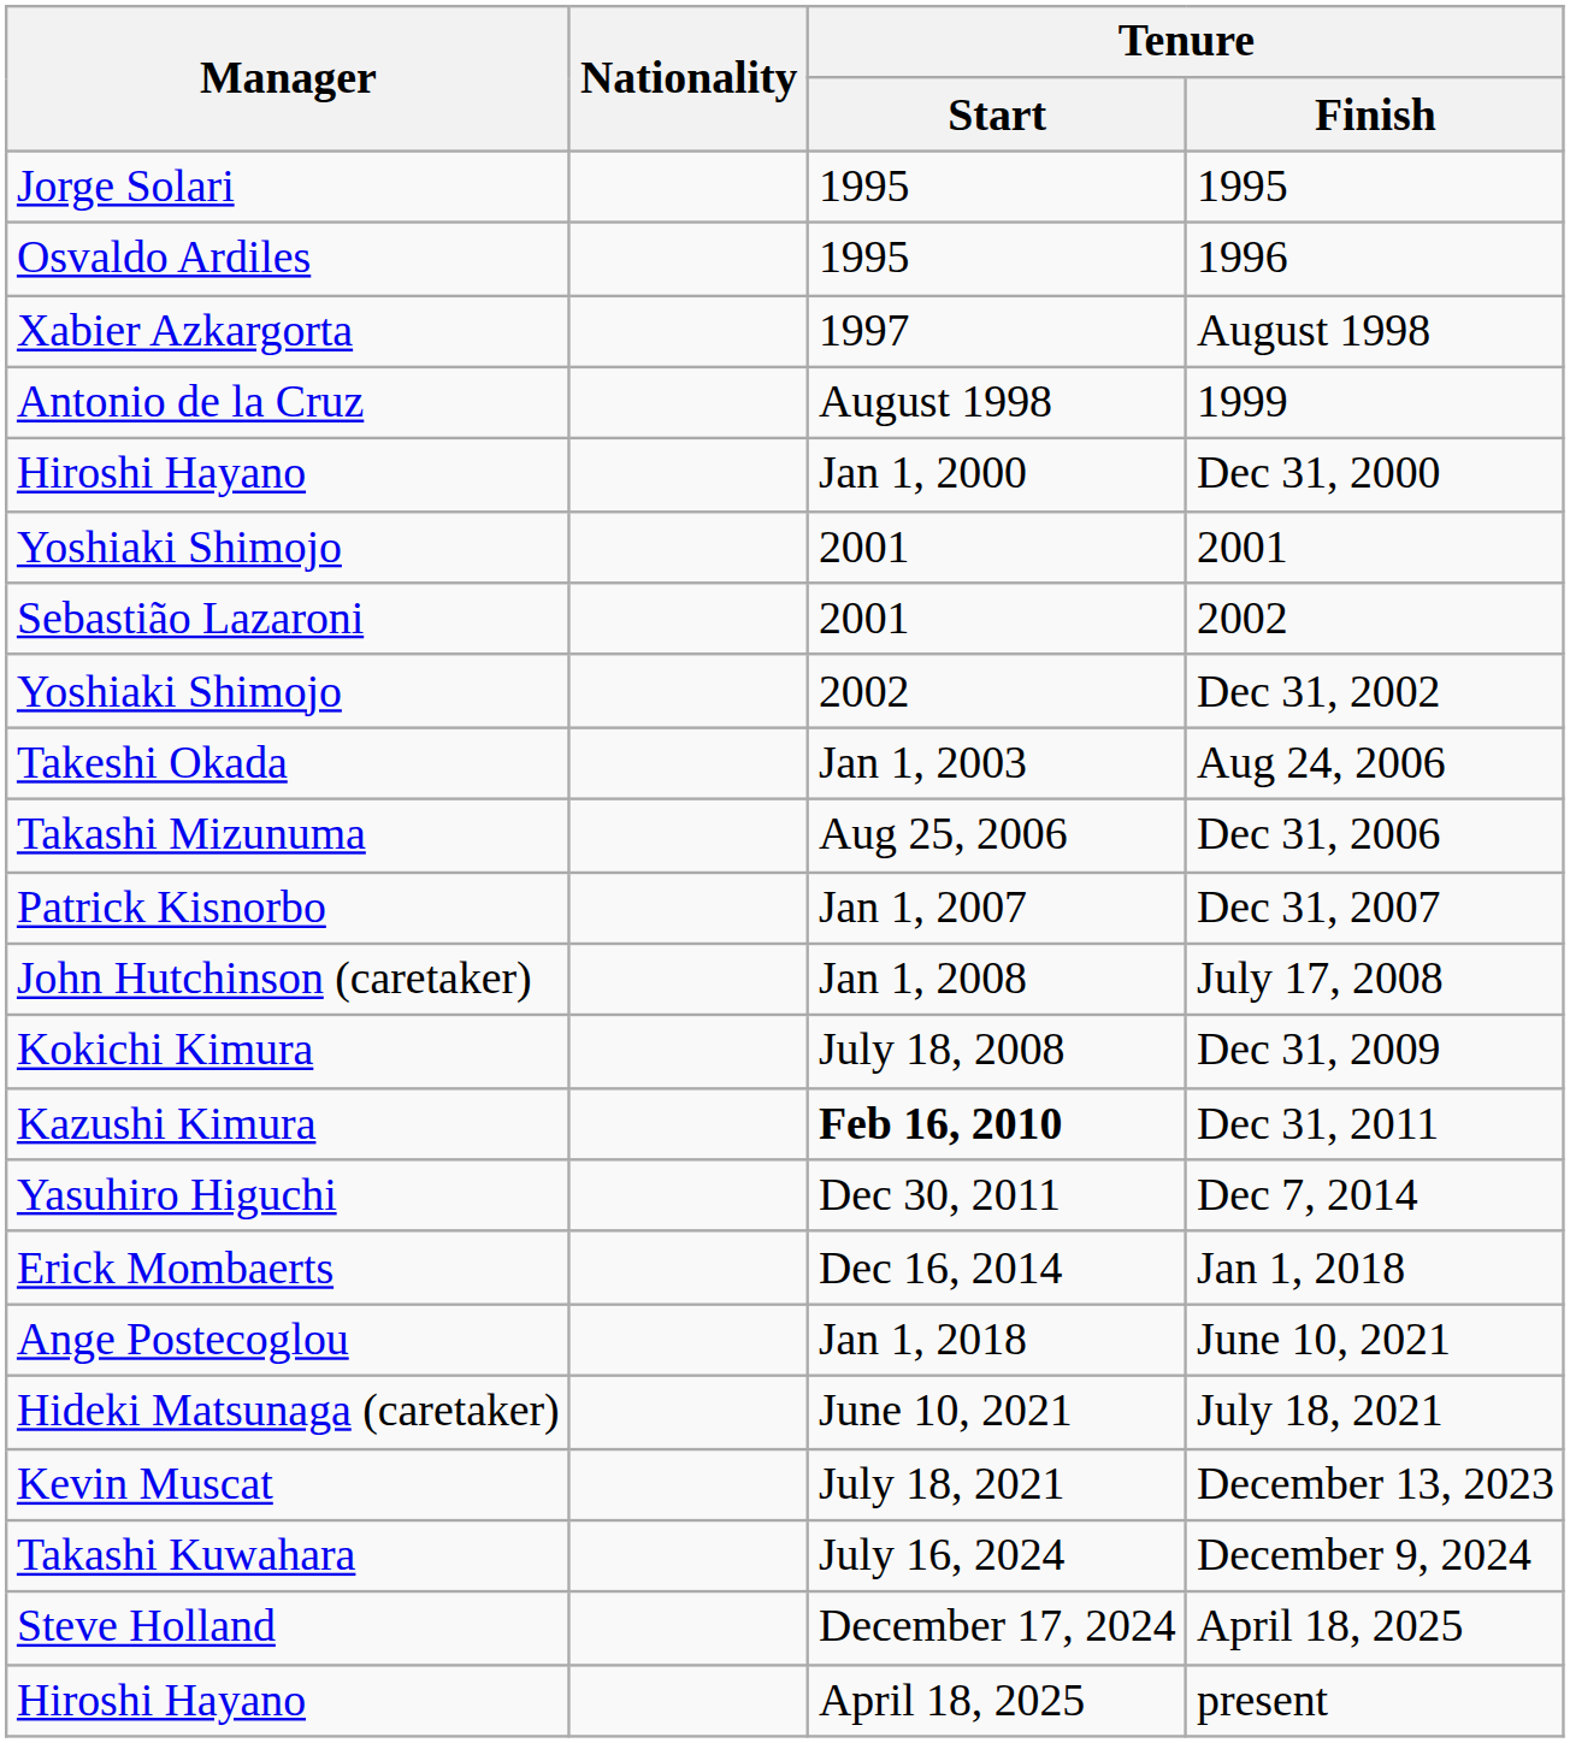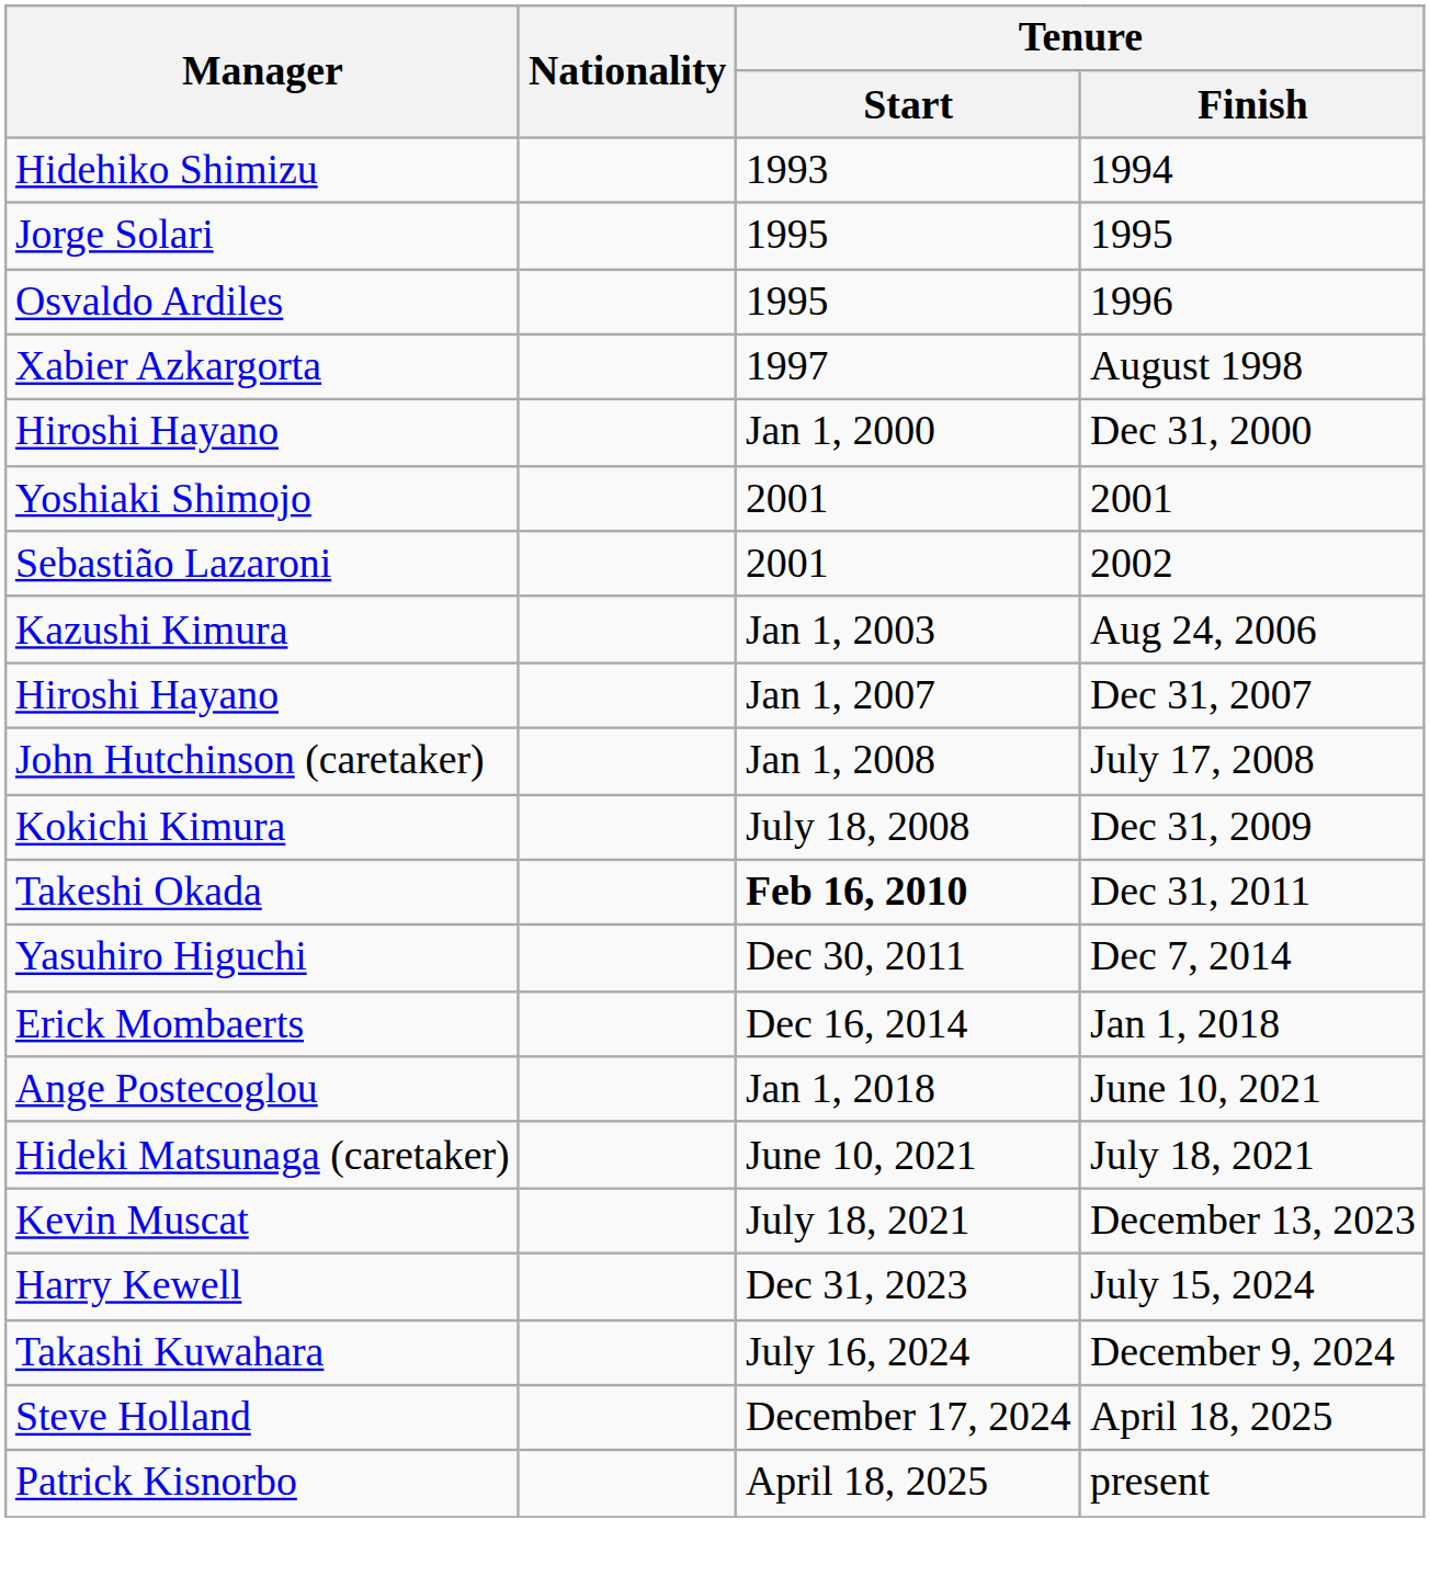 <table class="wikitable">
 <tr>
 <th rowspan="2">Manager</th>
 <th rowspan="2">Nationality</th>
 <th colspan="2">Tenure  </th>
 </tr>
 <tr>
 <th>Start</th>
 <th>Finish </th>
+</tr>
+<tr>
+<td><a href='#'>Hidehiko Shimizu</a></td>
+<td></td>
+<td>1993</td>
+<td>1994<br></td>
 </tr>
 <tr>
 <td><a href='#'>Jorge Solari</a></td>
 <td></td>
 <td>1995</td>
 <td>1995<br></td>
 </tr>
 <tr>
 <td><a href='#'>Osvaldo Ardiles</a></td>
 <td></td>
 <td>1995</td>
 <td>1996<br></td>
 </tr>
 <tr>
 <td><a href='#'>Xabier Azkargorta</a></td>
 <td></td>
 <td>1997</td>
 <td>August 1998<br></td>
 </tr>
 <tr>
-<td><a href='#'>Antonio de la Cruz</a></td>
-<td></td>
-<td>August 1998</td>
-<td>1999<br></td>
-</tr>
-<tr>
 <td><a href='#'>Hiroshi Hayano</a></td>
 <td></td>
 <td>Jan 1, 2000</td>
 <td>Dec 31, 2000<br></td>
 </tr>
 <tr>
 <td><a href='#'>Yoshiaki Shimojo</a></td>
 <td></td>
 <td>2001</td>
 <td>2001<br></td>
 </tr>
 <tr>
 <td><a href='#'>Sebastião Lazaroni</a></td>
 <td></td>
 <td>2001</td>
 <td>2002<br></td>
 </tr>
 <tr>
-<td><a href='#'>Yoshiaki Shimojo</a></td>
-<td></td>
-<td>2002</td>
-<td>Dec 31, 2002<br></td>
-</tr>
-<tr>
-<td><a href='#'>Takeshi Okada</a></td>
+<td><a href='#'>Kazushi Kimura</a></td>
 <td></td>
 <td>Jan 1, 2003</td>
 <td>Aug 24, 2006<br></td>
 </tr>
 <tr>
-<td><a href='#'>Takashi Mizunuma</a></td>
-<td></td>
-<td>Aug 25, 2006</td>
-<td>Dec 31, 2006<br></td>
-</tr>
-<tr>
-<td><a href='#'>Patrick Kisnorbo</a></td>
+<td><a href='#'>Hiroshi Hayano</a></td>
 <td></td>
 <td>Jan 1, 2007</td>
 <td>Dec 31, 2007<br></td>
 </tr>
 <tr>
 <td><a href='#'>John Hutchinson</a> (caretaker)</td>
 <td></td>
 <td>Jan 1, 2008</td>
 <td>July 17, 2008<br></td>
 </tr>
 <tr>
 <td><a href='#'>Kokichi Kimura</a></td>
 <td></td>
 <td>July 18, 2008</td>
 <td>Dec 31, 2009<br></td>
 </tr>
 <tr>
-<td><a href='#'>Kazushi Kimura</a></td>
+<td><a href='#'>Takeshi Okada</a></td>
 <td></td>
 <td><strong>Feb 16, 2010</strong></td>
 <td>Dec 31, 2011<br></td>
 </tr>
 <tr>
 <td><a href='#'>Yasuhiro Higuchi</a></td>
 <td></td>
 <td>Dec 30, 2011</td>
 <td>Dec 7, 2014<br></td>
 </tr>
 <tr>
 <td><a href='#'>Erick Mombaerts</a></td>
 <td></td>
 <td>Dec 16, 2014</td>
 <td>Jan 1, 2018<br></td>
 </tr>
 <tr>
 <td><a href='#'>Ange Postecoglou</a></td>
 <td></td>
 <td>Jan 1, 2018</td>
 <td>June 10, 2021<br></td>
 </tr>
 <tr>
 <td><a href='#'>Hideki Matsunaga</a> (caretaker)</td>
 <td></td>
 <td>June 10, 2021</td>
 <td>July 18, 2021<br></td>
 </tr>
 <tr>
 <td><a href='#'>Kevin Muscat</a></td>
 <td></td>
 <td>July 18, 2021</td>
 <td>December 13, 2023<br></td>
 </tr>
 <tr>
+<td><a href='#'>Harry Kewell</a></td>
+<td></td>
+<td>Dec 31, 2023</td>
+<td>July 15, 2024<br></td>
+</tr>
+<tr>
 <td><a href='#'>Takashi Kuwahara</a></td>
 <td></td>
 <td>July 16, 2024</td>
 <td>December 9, 2024<br></td>
 </tr>
 <tr>
 <td><a href='#'>Steve Holland</a></td>
 <td></td>
 <td>December 17, 2024</td>
 <td>April 18, 2025<br></td>
 </tr>
 <tr>
-<td><a href='#'>Hiroshi Hayano</a></td>
+<td><a href='#'>Patrick Kisnorbo</a></td>
 <td></td>
 <td>April 18, 2025</td>
 <td>present<br></td>
 </tr>
 </table>
